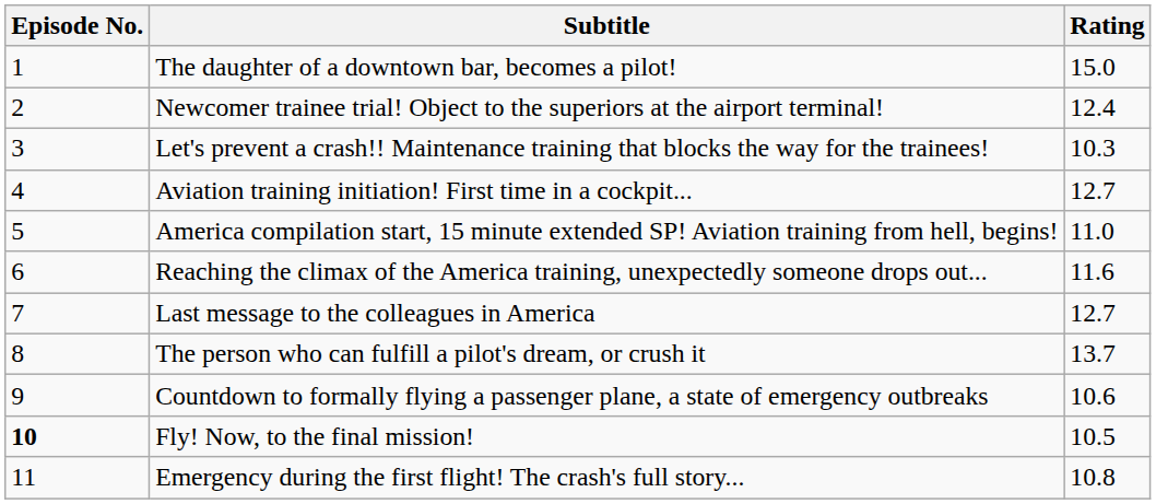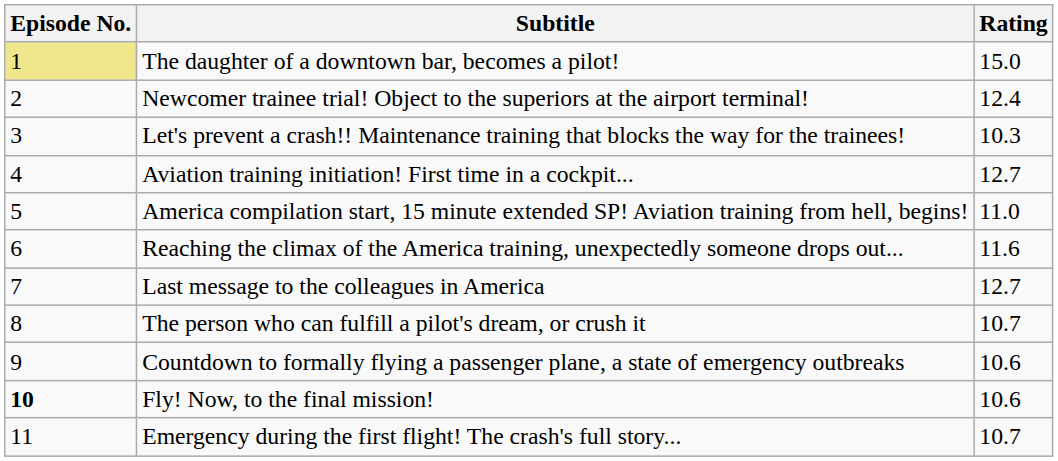 <table class="wikitable">
 <tr>
 <th>Episode No.</th>
 <th>Subtitle</th>
 <th>Rating</th>
 </tr>
 <tr>
-<td>1</td>
+<td style="background: khaki;">1</td>
 <td>The daughter of a downtown bar, becomes a pilot!</td>
 <td>15.0</td>
 </tr>
 <tr>
 <td>2</td>
 <td>Newcomer trainee trial! Object to the superiors at the airport terminal!</td>
 <td>12.4</td>
 </tr>
 <tr>
 <td>3</td>
 <td>Let's prevent a crash!! Maintenance training that blocks the way for the trainees!</td>
 <td>10.3</td>
 </tr>
 <tr>
 <td>4</td>
 <td>Aviation training initiation! First time in a cockpit...</td>
 <td>12.7</td>
 </tr>
 <tr>
 <td>5</td>
 <td>America compilation start, 15 minute extended SP! Aviation training from hell, begins!</td>
 <td>11.0</td>
 </tr>
 <tr>
 <td>6</td>
 <td>Reaching the climax of the America training, unexpectedly someone drops out...</td>
 <td>11.6</td>
 </tr>
 <tr>
 <td>7</td>
 <td>Last message to the colleagues in America</td>
 <td>12.7</td>
 </tr>
 <tr>
 <td>8</td>
 <td>The person who can fulfill a pilot's dream, or crush it</td>
-<td>13.7</td>
+<td>10.7</td>
 </tr>
 <tr>
 <td>9</td>
 <td>Countdown to formally flying a passenger plane, a state of emergency outbreaks</td>
 <td>10.6</td>
 </tr>
 <tr>
 <td><strong>10</strong></td>
 <td>Fly! Now, to the final mission!</td>
-<td>10.5</td>
+<td>10.6</td>
 </tr>
 <tr>
 <td>11</td>
 <td>Emergency during the first flight! The crash's full story...</td>
-<td>10.8</td>
+<td>10.7</td>
 </tr>
 </table>
